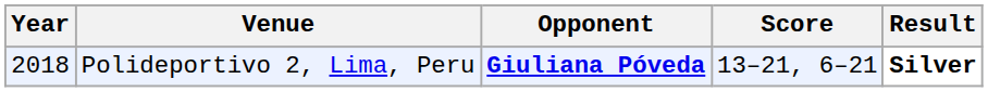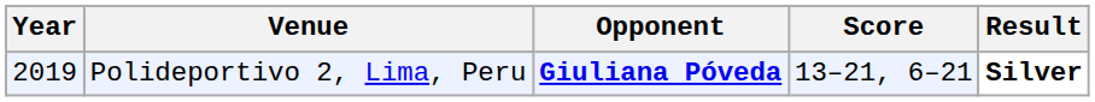 <table class="sortable wikitable" style="font-size: 90%;">
 <tr>
 <th>Year</th>
 <th>Venue</th>
 <th>Opponent</th>
 <th>Score</th>
 <th>Result</th>
 </tr>
 <tr style="background:#ECF2FF">
-<td align="center">2018</td>
+<td align="center">2019</td>
 <td align="left">Polideportivo 2, <a href='#'>Lima</a>, Peru</td>
 <td align="left"><strong> <a href='#'>Giuliana Póveda</a></strong></td>
 <td align="left">13–21, 6–21</td>
 <td style="text-align:left; background:white"> <strong>Silver</strong></td>
 </tr>
 </table>
